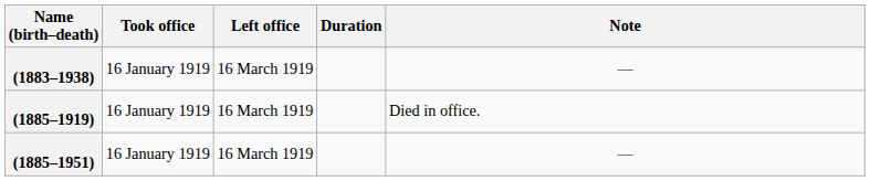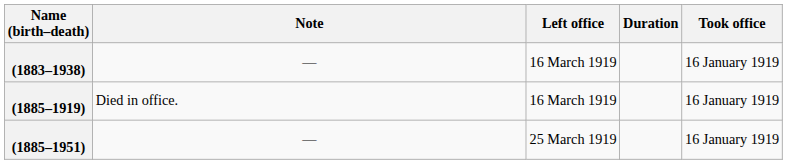 <table class="wikitable plainrowheaders sortable" style="text-align:center;" border="1">
 <tr>
 <th scope="col">Name<br>(birth–death)</th>
-<th scope="col">Took office</th>
+<th scope="col" style="width:30em;">Note</th>
 <th scope="col">Left office</th>
 <th scope="col">Duration</th>
-<th scope="col" style="width:30em;">Note</th>
+<th scope="col">Took office</th>
 </tr>
 <tr>
 <th scope="row"><br>(1883–1938)</th>
-<td>16 January 1919</td>
+<td>—</td>
 <td>16 March 1919</td>
 <td></td>
-<td>—</td>
+<td>16 January 1919</td>
 </tr>
 <tr>
 <th scope="row"><br>(1885–1919)</th>
-<td>16 January 1919</td>
+<td align="left">Died in office.</td>
 <td>16 March 1919</td>
 <td></td>
-<td align="left">Died in office.</td>
+<td>16 January 1919</td>
 </tr>
 <tr>
 <th scope="row"><br>(1885–1951)</th>
+<td>—</td>
+<td>25 March 1919</td>
+<td></td>
 <td>16 January 1919</td>
-<td>16 March 1919</td>
-<td></td>
-<td>—</td>
 </tr>
 </table>
